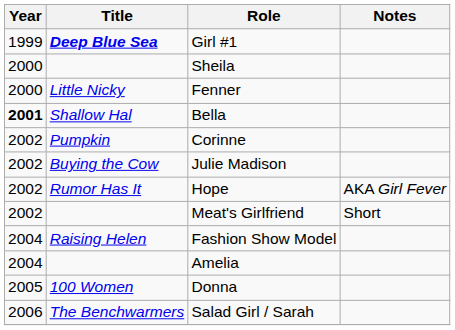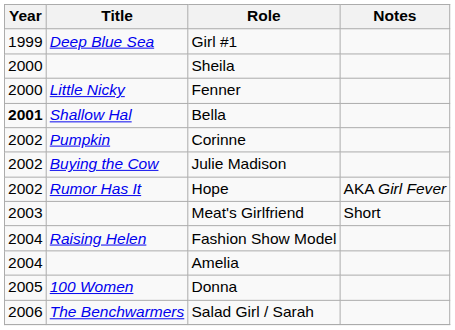 <table class="wikitable sortable">
 <tr>
 <th>Year</th>
 <th>Title</th>
 <th>Role</th>
 <th class="unsortable">Notes</th>
 </tr>
 <tr>
 <td>1999</td>
-<td><strong><em><a href='#'>Deep Blue Sea</a></em></strong></td>
+<td><em><a href='#'>Deep Blue Sea</a></em></td>
 <td>Girl #1</td>
 <td></td>
 </tr>
 <tr>
 <td>2000</td>
 <td><em></em></td>
 <td>Sheila</td>
 <td></td>
 </tr>
 <tr>
 <td>2000</td>
 <td><em><a href='#'>Little Nicky</a></em></td>
 <td>Fenner</td>
 <td></td>
 </tr>
 <tr>
 <td><strong>2001</strong></td>
 <td><em><a href='#'>Shallow Hal</a></em></td>
 <td>Bella</td>
 <td></td>
 </tr>
 <tr>
 <td>2002</td>
 <td><em><a href='#'>Pumpkin</a></em></td>
 <td>Corinne</td>
 <td></td>
 </tr>
 <tr>
 <td>2002</td>
 <td><em><a href='#'>Buying the Cow</a></em></td>
 <td>Julie Madison</td>
 <td></td>
 </tr>
 <tr>
 <td>2002</td>
 <td><em><a href='#'>Rumor Has It</a></em></td>
 <td>Hope</td>
 <td>AKA <em>Girl Fever</em></td>
 </tr>
 <tr>
-<td>2002</td>
+<td>2003</td>
 <td><em></em></td>
 <td>Meat's Girlfriend</td>
 <td>Short</td>
 </tr>
 <tr>
 <td>2004</td>
 <td><em><a href='#'>Raising Helen</a></em></td>
 <td>Fashion Show Model</td>
 <td></td>
 </tr>
 <tr>
 <td>2004</td>
 <td><em></em></td>
 <td>Amelia</td>
 <td></td>
 </tr>
 <tr>
 <td>2005</td>
 <td><em><a href='#'>100 Women</a></em></td>
 <td>Donna</td>
 <td></td>
 </tr>
 <tr>
 <td>2006</td>
 <td><em><a href='#'>The Benchwarmers</a></em></td>
 <td>Salad Girl / Sarah</td>
 <td></td>
 </tr>
 <tr>
 </tr>
 </table>
